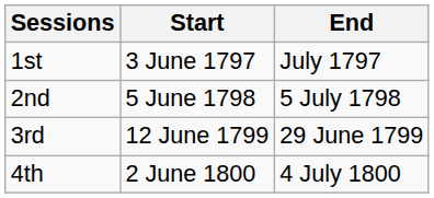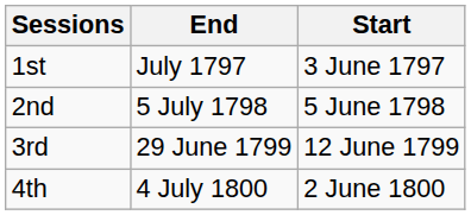 <table class="wikitable">
 <tr>
 <th>Sessions</th>
+<th>End</th>
 <th>Start</th>
-<th>End</th>
 </tr>
 <tr>
 <td>1st</td>
+<td>July 1797</td>
 <td>3 June 1797</td>
-<td>July 1797</td>
 </tr>
 <tr>
 <td>2nd</td>
+<td>5 July 1798</td>
 <td>5 June 1798</td>
-<td>5 July 1798</td>
 </tr>
 <tr>
 <td>3rd</td>
+<td>29 June 1799</td>
 <td>12 June 1799</td>
-<td>29 June 1799</td>
 </tr>
 <tr>
 <td>4th</td>
+<td>4 July 1800</td>
 <td>2 June 1800</td>
-<td>4 July 1800</td>
 </tr>
 </table>
